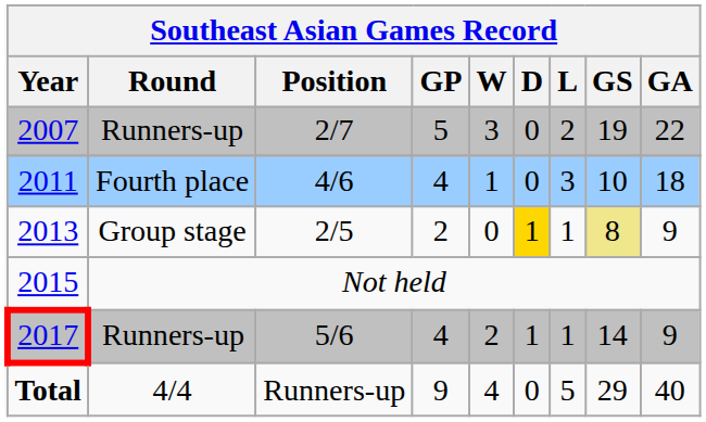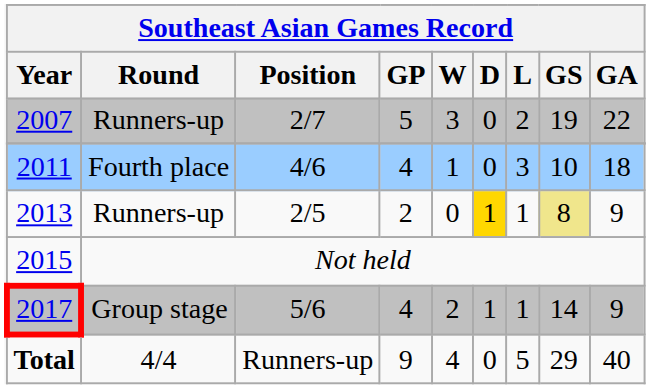 <table class="wikitable" style="text-align: center;font-size:90%;">
 <tr>
 <th colspan=9><a href='#'>Southeast Asian Games Record</a></th>
 </tr>
 <tr>
 <th>Year</th>
 <th>Round</th>
 <th>Position</th>
 <th>GP</th>
 <th>W</th>
 <th>D</th>
 <th>L</th>
 <th>GS</th>
 <th>GA</th>
 </tr>
 <tr bgcolor=silver>
 <td> <a href='#'>2007</a></td>
 <td>Runners-up</td>
 <td>2/7</td>
 <td>5</td>
 <td>3</td>
 <td>0</td>
 <td>2</td>
 <td>19</td>
 <td>22</td>
 </tr>
 <tr>
 </tr>
 <tr bgcolor=#9acdff>
 <td> <a href='#'>2011</a></td>
 <td>Fourth place</td>
 <td>4/6</td>
 <td>4</td>
 <td>1</td>
 <td>0</td>
 <td>3</td>
 <td>10</td>
 <td>18</td>
 </tr>
 <tr>
 <td> <a href='#'>2013</a></td>
-<td>Group stage</td>
+<td>Runners-up</td>
 <td>2/5</td>
 <td>2</td>
 <td>0</td>
 <td style="background: gold;">1</td>
 <td>1</td>
 <td style="background: khaki;">8</td>
 <td>9</td>
 </tr>
 <tr>
 <td> <a href='#'>2015</a></td>
 <td colspan=8><em>Not held</em></td>
 </tr>
 <tr bgcolor=silver>
 <td style="border: 3px solid red"> <a href='#'>2017</a></td>
-<td>Runners-up</td>
+<td>Group stage</td>
 <td>5/6</td>
 <td>4</td>
 <td>2</td>
 <td>1</td>
 <td>1</td>
 <td>14</td>
 <td>9</td>
 </tr>
 <tr>
 <td><strong>Total</strong></td>
 <td>4/4</td>
 <td>Runners-up</td>
 <td>9</td>
 <td>4</td>
 <td>0</td>
 <td>5</td>
 <td>29</td>
 <td>40</td>
 </tr>
 </table>
